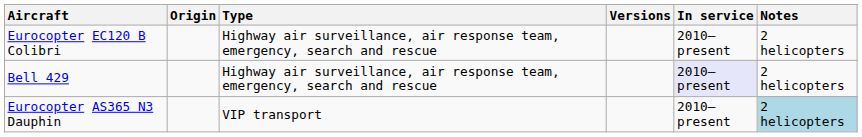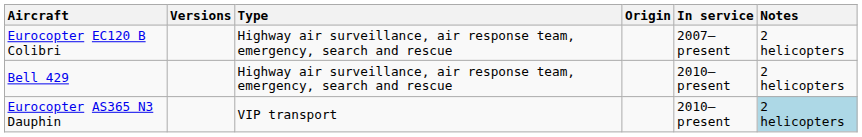 <table class="wikitable">
 <tr>
 <th style="text-align: left;">Aircraft</th>
+<th style="text-align: left;">Versions</th>
+<th style="text-align: left;">Type</th>
 <th style="text-align: left;">Origin</th>
-<th style="text-align: left;">Type</th>
-<th style="text-align: left;">Versions</th>
 <th style="text-align: left;">In service</th>
 <th style="text-align: left;">Notes</th>
 </tr>
 <tr>
 <td><a href='#'>Eurocopter</a> <a href='#'>EC120 B</a> Colibri</td>
 <td></td>
 <td>Highway air surveillance, air response team, emergency, search and rescue</td>
 <td></td>
-<td>2010–present</td>
+<td>2007–present</td>
 <td>2 helicopters</td>
 </tr>
 <tr>
 <td><a href='#'>Bell 429</a></td>
 <td></td>
 <td>Highway air surveillance, air response team, emergency, search and rescue</td>
 <td></td>
-<td style="background: lavender;">2010–present</td>
+<td>2010–present</td>
 <td>2 helicopters</td>
 </tr>
 <tr>
 <td><a href='#'>Eurocopter</a> <a href='#'>AS365 N3</a> Dauphin</td>
 <td></td>
 <td>VIP transport</td>
 <td></td>
 <td>2010–present</td>
 <td style="background: lightblue;">2 helicopters</td>
 </tr>
 </table>
